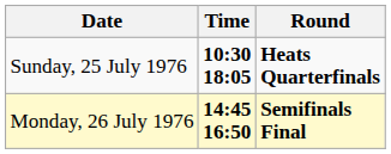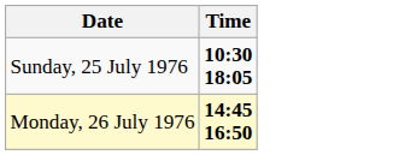 <table class="wikitable">
 <tr>
 <th>Date</th>
 <th>Time</th>
-<th>Round</th>
 </tr>
 <tr>
 <td>Sunday, 25 July 1976</td>
 <td><strong>10:30</strong><br><strong>18:05</strong></td>
-<td><strong>Heats</strong><br><strong>Quarterfinals</strong></td>
 </tr>
 <tr style=background:lemonchiffon>
 <td>Monday, 26 July 1976</td>
 <td><strong>14:45</strong><br><strong>16:50</strong></td>
-<td><strong>Semifinals</strong><br><strong>Final</strong></td>
 </tr>
 </table>
